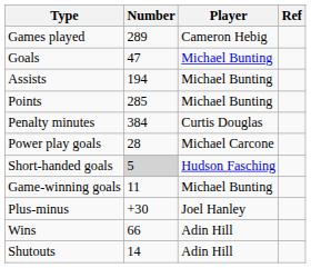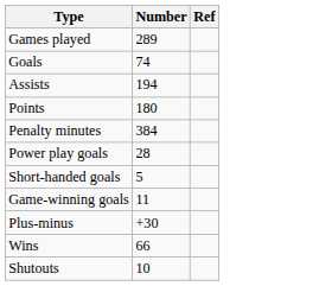 <table class="wikitable plainrowheaders sortable" style="font-size:100%;">
 <tr>
 <th scope="col">Type</th>
 <th scope="col">Number</th>
-<th scope="col">Player</th>
 <th scope="col">Ref</th>
 </tr>
 <tr>
 <td>Games played</td>
 <td>289</td>
-<td>Cameron Hebig</td>
 <td></td>
 </tr>
 <tr>
 <td>Goals</td>
-<td>47</td>
-<td><a href='#'>Michael Bunting</a></td>
+<td>74</td>
 <td></td>
 </tr>
 <tr>
 <td>Assists</td>
 <td>194</td>
-<td>Michael Bunting</td>
 <td></td>
 </tr>
 <tr>
 <td>Points</td>
-<td>285</td>
-<td>Michael Bunting</td>
+<td>180</td>
 <td></td>
 </tr>
 <tr>
 <td>Penalty minutes</td>
 <td>384</td>
-<td>Curtis Douglas</td>
 <td></td>
 </tr>
 <tr>
 <td>Power play goals</td>
 <td>28</td>
-<td>Michael Carcone</td>
 <td></td>
 </tr>
 <tr>
 <td>Short-handed goals</td>
-<td style="background: lightgrey;">5</td>
-<td><a href='#'>Hudson Fasching</a></td>
+<td>5</td>
 <td></td>
 </tr>
 <tr>
 <td>Game-winning goals</td>
 <td>11</td>
-<td>Michael Bunting</td>
 <td></td>
 </tr>
 <tr>
 <td>Plus-minus</td>
 <td>+30</td>
-<td>Joel Hanley</td>
 <td></td>
 </tr>
 <tr>
 <td>Wins</td>
 <td>66</td>
-<td>Adin Hill</td>
 <td></td>
 </tr>
 <tr>
 <td>Shutouts</td>
-<td>14</td>
-<td>Adin Hill</td>
+<td>10</td>
 <td></td>
 </tr>
 </table>
